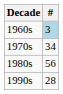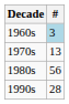 <table class="wikitable sortable">
 <tr>
 <th>Decade</th>
 <th>#</th>
 </tr>
 <tr>
 <td>1960s</td>
 <td style="background: lightblue;">3</td>
 </tr>
 <tr>
 <td>1970s</td>
-<td>34</td>
+<td>13</td>
 </tr>
 <tr>
 <td>1980s</td>
 <td>56</td>
 </tr>
 <tr>
 <td>1990s</td>
 <td>28</td>
 </tr>
 </table>
